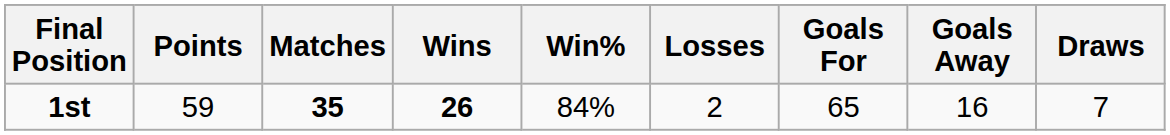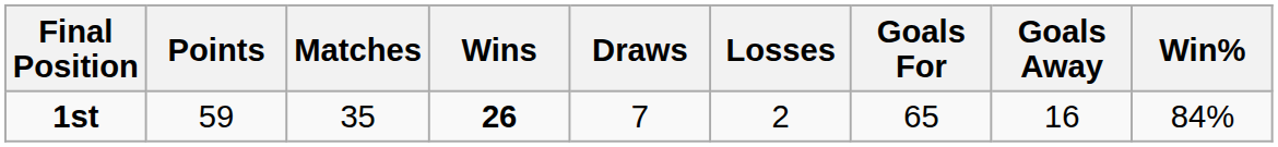 <table class="wikitable" style="font-size: 95%; text-align: center;">
 <tr>
 <th width=60>Final Position</th>
 <th width=60>Points</th>
 <th width=60>Matches</th>
 <th width=60>Wins</th>
-<th width=60>Win%</th>
+<th width=60>Draws</th>
 <th width=60>Losses</th>
 <th width=60>Goals For</th>
 <th width=60>Goals Away</th>
-<th width=60>Draws</th>
+<th width=60>Win%</th>
 </tr>
 <tr>
 <td><strong>1st</strong></td>
 <td>59</td>
-<td><strong>35</strong></td>
+<td>35</td>
 <td><strong>26</strong></td>
-<td>84%</td>
+<td>7</td>
 <td>2</td>
 <td>65</td>
 <td>16</td>
-<td>7</td>
+<td>84%</td>
 </tr>
 </table>
